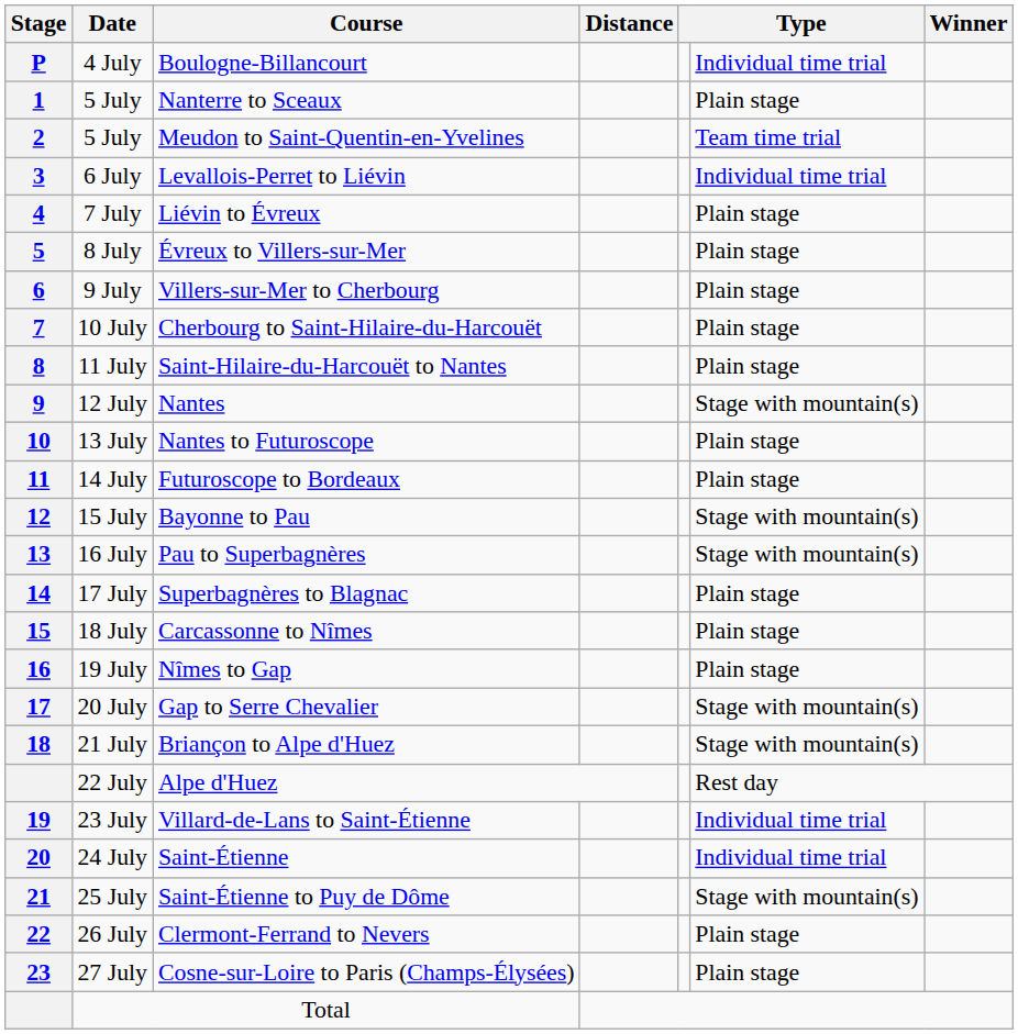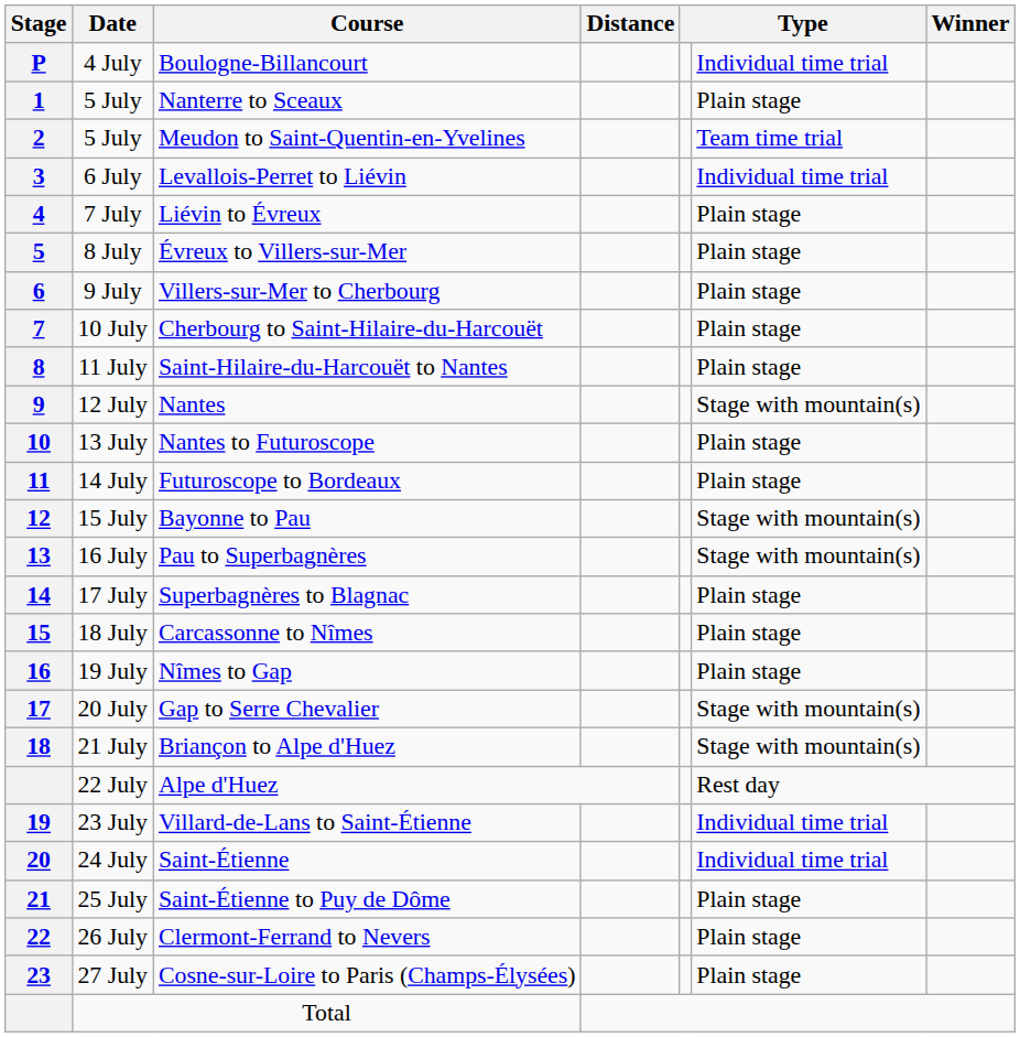 <table class="wikitable">
 <tr>
 <th scope="col">Stage</th>
 <th scope="col">Date</th>
 <th scope="col">Course</th>
 <th scope="col">Distance</th>
 <th colspan="2">Type</th>
 <th scope="col">Winner</th>
 </tr>
 <tr>
 <th scope="row"><a href='#'>P</a></th>
 <td style="text-align:center;">4 July</td>
 <td><a href='#'>Boulogne-Billancourt</a></td>
 <td style="text-align:center;"></td>
 <td></td>
 <td><a href='#'>Individual time trial</a></td>
 <td></td>
 </tr>
 <tr>
 <th scope="row"><a href='#'>1</a></th>
 <td style="text-align:center;">5 July</td>
 <td><a href='#'>Nanterre</a> to <a href='#'>Sceaux</a></td>
 <td style="text-align:center;"></td>
 <td></td>
 <td>Plain stage</td>
 <td></td>
 </tr>
 <tr>
 <th scope="row"><a href='#'>2</a></th>
 <td style="text-align:center;">5 July</td>
 <td><a href='#'>Meudon</a> to <a href='#'>Saint-Quentin-en-Yvelines</a></td>
 <td style="text-align:center;"></td>
 <td></td>
 <td><a href='#'>Team time trial</a></td>
 <td></td>
 </tr>
 <tr>
 <th scope="row"><a href='#'>3</a></th>
 <td style="text-align:center;">6 July</td>
 <td><a href='#'>Levallois-Perret</a> to <a href='#'>Liévin</a></td>
 <td style="text-align:center;"></td>
 <td></td>
 <td><a href='#'>Individual time trial</a></td>
 <td></td>
 </tr>
 <tr>
 <th scope="row"><a href='#'>4</a></th>
 <td style="text-align:center;">7 July</td>
 <td><a href='#'>Liévin</a> to <a href='#'>Évreux</a></td>
 <td style="text-align:center;"></td>
 <td></td>
 <td>Plain stage</td>
 <td></td>
 </tr>
 <tr>
 <th scope="row"><a href='#'>5</a></th>
 <td style="text-align:center;">8 July</td>
 <td><a href='#'>Évreux</a> to <a href='#'>Villers-sur-Mer</a></td>
 <td style="text-align:center;"></td>
 <td></td>
 <td>Plain stage</td>
 <td></td>
 </tr>
 <tr>
 <th scope="row"><a href='#'>6</a></th>
 <td style="text-align:center;">9 July</td>
 <td><a href='#'>Villers-sur-Mer</a> to <a href='#'>Cherbourg</a></td>
 <td style="text-align:center;"></td>
 <td></td>
 <td>Plain stage</td>
 <td></td>
 </tr>
 <tr>
 <th scope="row"><a href='#'>7</a></th>
 <td style="text-align:center;">10 July</td>
 <td><a href='#'>Cherbourg</a> to <a href='#'>Saint-Hilaire-du-Harcouët</a></td>
 <td style="text-align:center;"></td>
 <td></td>
 <td>Plain stage</td>
 <td></td>
 </tr>
 <tr>
 <th scope="row"><a href='#'>8</a></th>
 <td style="text-align:center;">11 July</td>
 <td><a href='#'>Saint-Hilaire-du-Harcouët</a> to <a href='#'>Nantes</a></td>
 <td style="text-align:center;"></td>
 <td></td>
 <td>Plain stage</td>
 <td></td>
 </tr>
 <tr>
 <th scope="row"><a href='#'>9</a></th>
 <td style="text-align:center;">12 July</td>
 <td><a href='#'>Nantes</a></td>
 <td style="text-align:center;"></td>
 <td></td>
 <td>Stage with mountain(s)</td>
 <td></td>
 </tr>
 <tr>
 <th scope="row"><a href='#'>10</a></th>
 <td style="text-align:center;">13 July</td>
 <td><a href='#'>Nantes</a> to <a href='#'>Futuroscope</a></td>
 <td style="text-align:center;"></td>
 <td></td>
 <td>Plain stage</td>
 <td></td>
 </tr>
 <tr>
 <th scope="row"><a href='#'>11</a></th>
 <td style="text-align:center;">14 July</td>
 <td><a href='#'>Futuroscope</a> to <a href='#'>Bordeaux</a></td>
 <td style="text-align:center;"></td>
 <td></td>
 <td>Plain stage</td>
 <td></td>
 </tr>
 <tr>
 <th scope="row"><a href='#'>12</a></th>
 <td style="text-align:center;">15 July</td>
 <td><a href='#'>Bayonne</a> to <a href='#'>Pau</a></td>
 <td style="text-align:center;"></td>
 <td></td>
 <td>Stage with mountain(s)</td>
 <td></td>
 </tr>
 <tr>
 <th scope="row"><a href='#'>13</a></th>
 <td style="text-align:center;">16 July</td>
 <td><a href='#'>Pau</a> to <a href='#'>Superbagnères</a></td>
 <td style="text-align:center;"></td>
 <td></td>
 <td>Stage with mountain(s)</td>
 <td></td>
 </tr>
 <tr>
 <th scope="row"><a href='#'>14</a></th>
 <td style="text-align:center;">17 July</td>
 <td><a href='#'>Superbagnères</a> to <a href='#'>Blagnac</a></td>
 <td style="text-align:center;"></td>
 <td></td>
 <td>Plain stage</td>
 <td></td>
 </tr>
 <tr>
 <th scope="row"><a href='#'>15</a></th>
 <td style="text-align:center;">18 July</td>
 <td><a href='#'>Carcassonne</a> to <a href='#'>Nîmes</a></td>
 <td style="text-align:center;"></td>
 <td></td>
 <td>Plain stage</td>
 <td></td>
 </tr>
 <tr>
 <th scope="row"><a href='#'>16</a></th>
 <td style="text-align:center;">19 July</td>
 <td><a href='#'>Nîmes</a> to <a href='#'>Gap</a></td>
 <td style="text-align:center;"></td>
 <td></td>
 <td>Plain stage</td>
 <td></td>
 </tr>
 <tr>
 <th scope="row"><a href='#'>17</a></th>
 <td style="text-align:center;">20 July</td>
 <td><a href='#'>Gap</a> to <a href='#'>Serre Chevalier</a></td>
 <td style="text-align:center;"></td>
 <td></td>
 <td>Stage with mountain(s)</td>
 <td></td>
 </tr>
 <tr>
 <th scope="row"><a href='#'>18</a></th>
 <td style="text-align:center;">21 July</td>
 <td><a href='#'>Briançon</a> to <a href='#'>Alpe d'Huez</a></td>
 <td style="text-align:center;"></td>
 <td></td>
 <td>Stage with mountain(s)</td>
 <td></td>
 </tr>
 <tr>
 <th scope="row"></th>
 <td style="text-align:center;">22 July</td>
 <td colspan="2"><a href='#'>Alpe d'Huez</a></td>
 <td></td>
 <td colspan="2">Rest day</td>
 </tr>
 <tr>
 <th scope="row"><a href='#'>19</a></th>
 <td style="text-align:center;">23 July</td>
 <td><a href='#'>Villard-de-Lans</a> to <a href='#'>Saint-Étienne</a></td>
 <td style="text-align:center;"></td>
 <td></td>
 <td><a href='#'>Individual time trial</a></td>
 <td></td>
 </tr>
 <tr>
 <th scope="row"><a href='#'>20</a></th>
 <td style="text-align:center;">24 July</td>
 <td><a href='#'>Saint-Étienne</a></td>
 <td style="text-align:center;"></td>
 <td></td>
 <td><a href='#'>Individual time trial</a></td>
 <td></td>
 </tr>
 <tr>
 <th scope="row"><a href='#'>21</a></th>
 <td style="text-align:center;">25 July</td>
 <td><a href='#'>Saint-Étienne</a> to <a href='#'>Puy de Dôme</a></td>
 <td style="text-align:center;"></td>
 <td></td>
-<td>Stage with mountain(s)</td>
+<td>Plain stage</td>
 <td></td>
 </tr>
 <tr>
 <th scope="row"><a href='#'>22</a></th>
 <td style="text-align:center;">26 July</td>
 <td><a href='#'>Clermont-Ferrand</a> to <a href='#'>Nevers</a></td>
 <td style="text-align:center;"></td>
 <td></td>
 <td>Plain stage</td>
 <td></td>
 </tr>
 <tr>
 <th scope="row"><a href='#'>23</a></th>
 <td style="text-align:center;">27 July</td>
 <td><a href='#'>Cosne-sur-Loire</a> to Paris (<a href='#'>Champs-Élysées</a>)</td>
 <td style="text-align:center;"></td>
 <td></td>
 <td>Plain stage</td>
 <td></td>
 </tr>
 <tr>
 <th scope="row"></th>
 <td colspan="2" style="text-align:center">Total</td>
 <td colspan="4" style="text-align:center"></td>
 </tr>
 </table>
